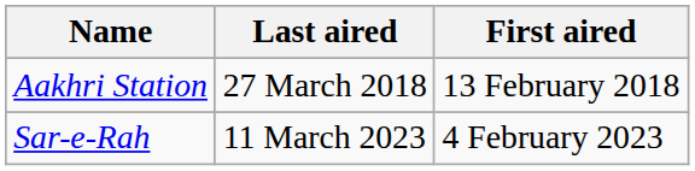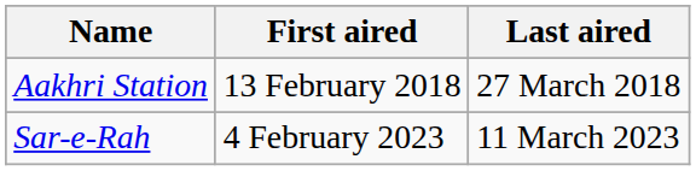 <table class="wikitable sortable">
 <tr>
 <th>Name</th>
+<th>First aired</th>
 <th>Last aired</th>
-<th>First aired</th>
 </tr>
 <tr>
 <td><em><a href='#'>Aakhri Station</a></em></td>
+<td>13 February 2018</td>
 <td>27 March 2018</td>
-<td>13 February 2018</td>
 </tr>
 <tr>
 <td><em><a href='#'>Sar-e-Rah</a></em></td>
+<td>4 February 2023</td>
 <td>11 March 2023</td>
-<td>4 February 2023</td>
 </tr>
 </table>
